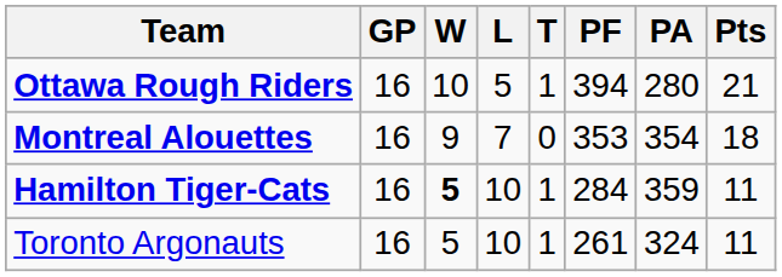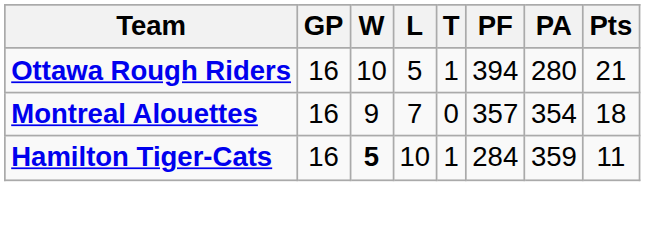 <table class="wikitable">
 <tr>
 <th>Team</th>
 <th>GP</th>
 <th>W</th>
 <th>L</th>
 <th>T</th>
 <th>PF</th>
 <th>PA</th>
 <th>Pts</th>
 </tr>
 <tr align="center">
 <td align="left"><strong><a href='#'>Ottawa Rough Riders</a></strong></td>
 <td>16</td>
 <td>10</td>
 <td>5</td>
 <td>1</td>
 <td>394</td>
 <td>280</td>
 <td>21</td>
 </tr>
 <tr align="center">
 <td align="left"><strong><a href='#'>Montreal Alouettes</a></strong></td>
 <td>16</td>
 <td>9</td>
 <td>7</td>
 <td>0</td>
-<td>353</td>
+<td>357</td>
 <td>354</td>
 <td>18</td>
 </tr>
 <tr align="center">
 <td align="left"><strong><a href='#'>Hamilton Tiger-Cats</a></strong></td>
 <td>16</td>
 <td><strong>5</strong></td>
 <td>10</td>
 <td>1</td>
 <td>284</td>
 <td>359</td>
 <td>11</td>
 </tr>
-<tr align="center">
-<td align="left"><a href='#'>Toronto Argonauts</a></td>
-<td>16</td>
-<td>5</td>
-<td>10</td>
-<td>1</td>
-<td>261</td>
-<td>324</td>
-<td>11</td>
-</tr>
 </table>
